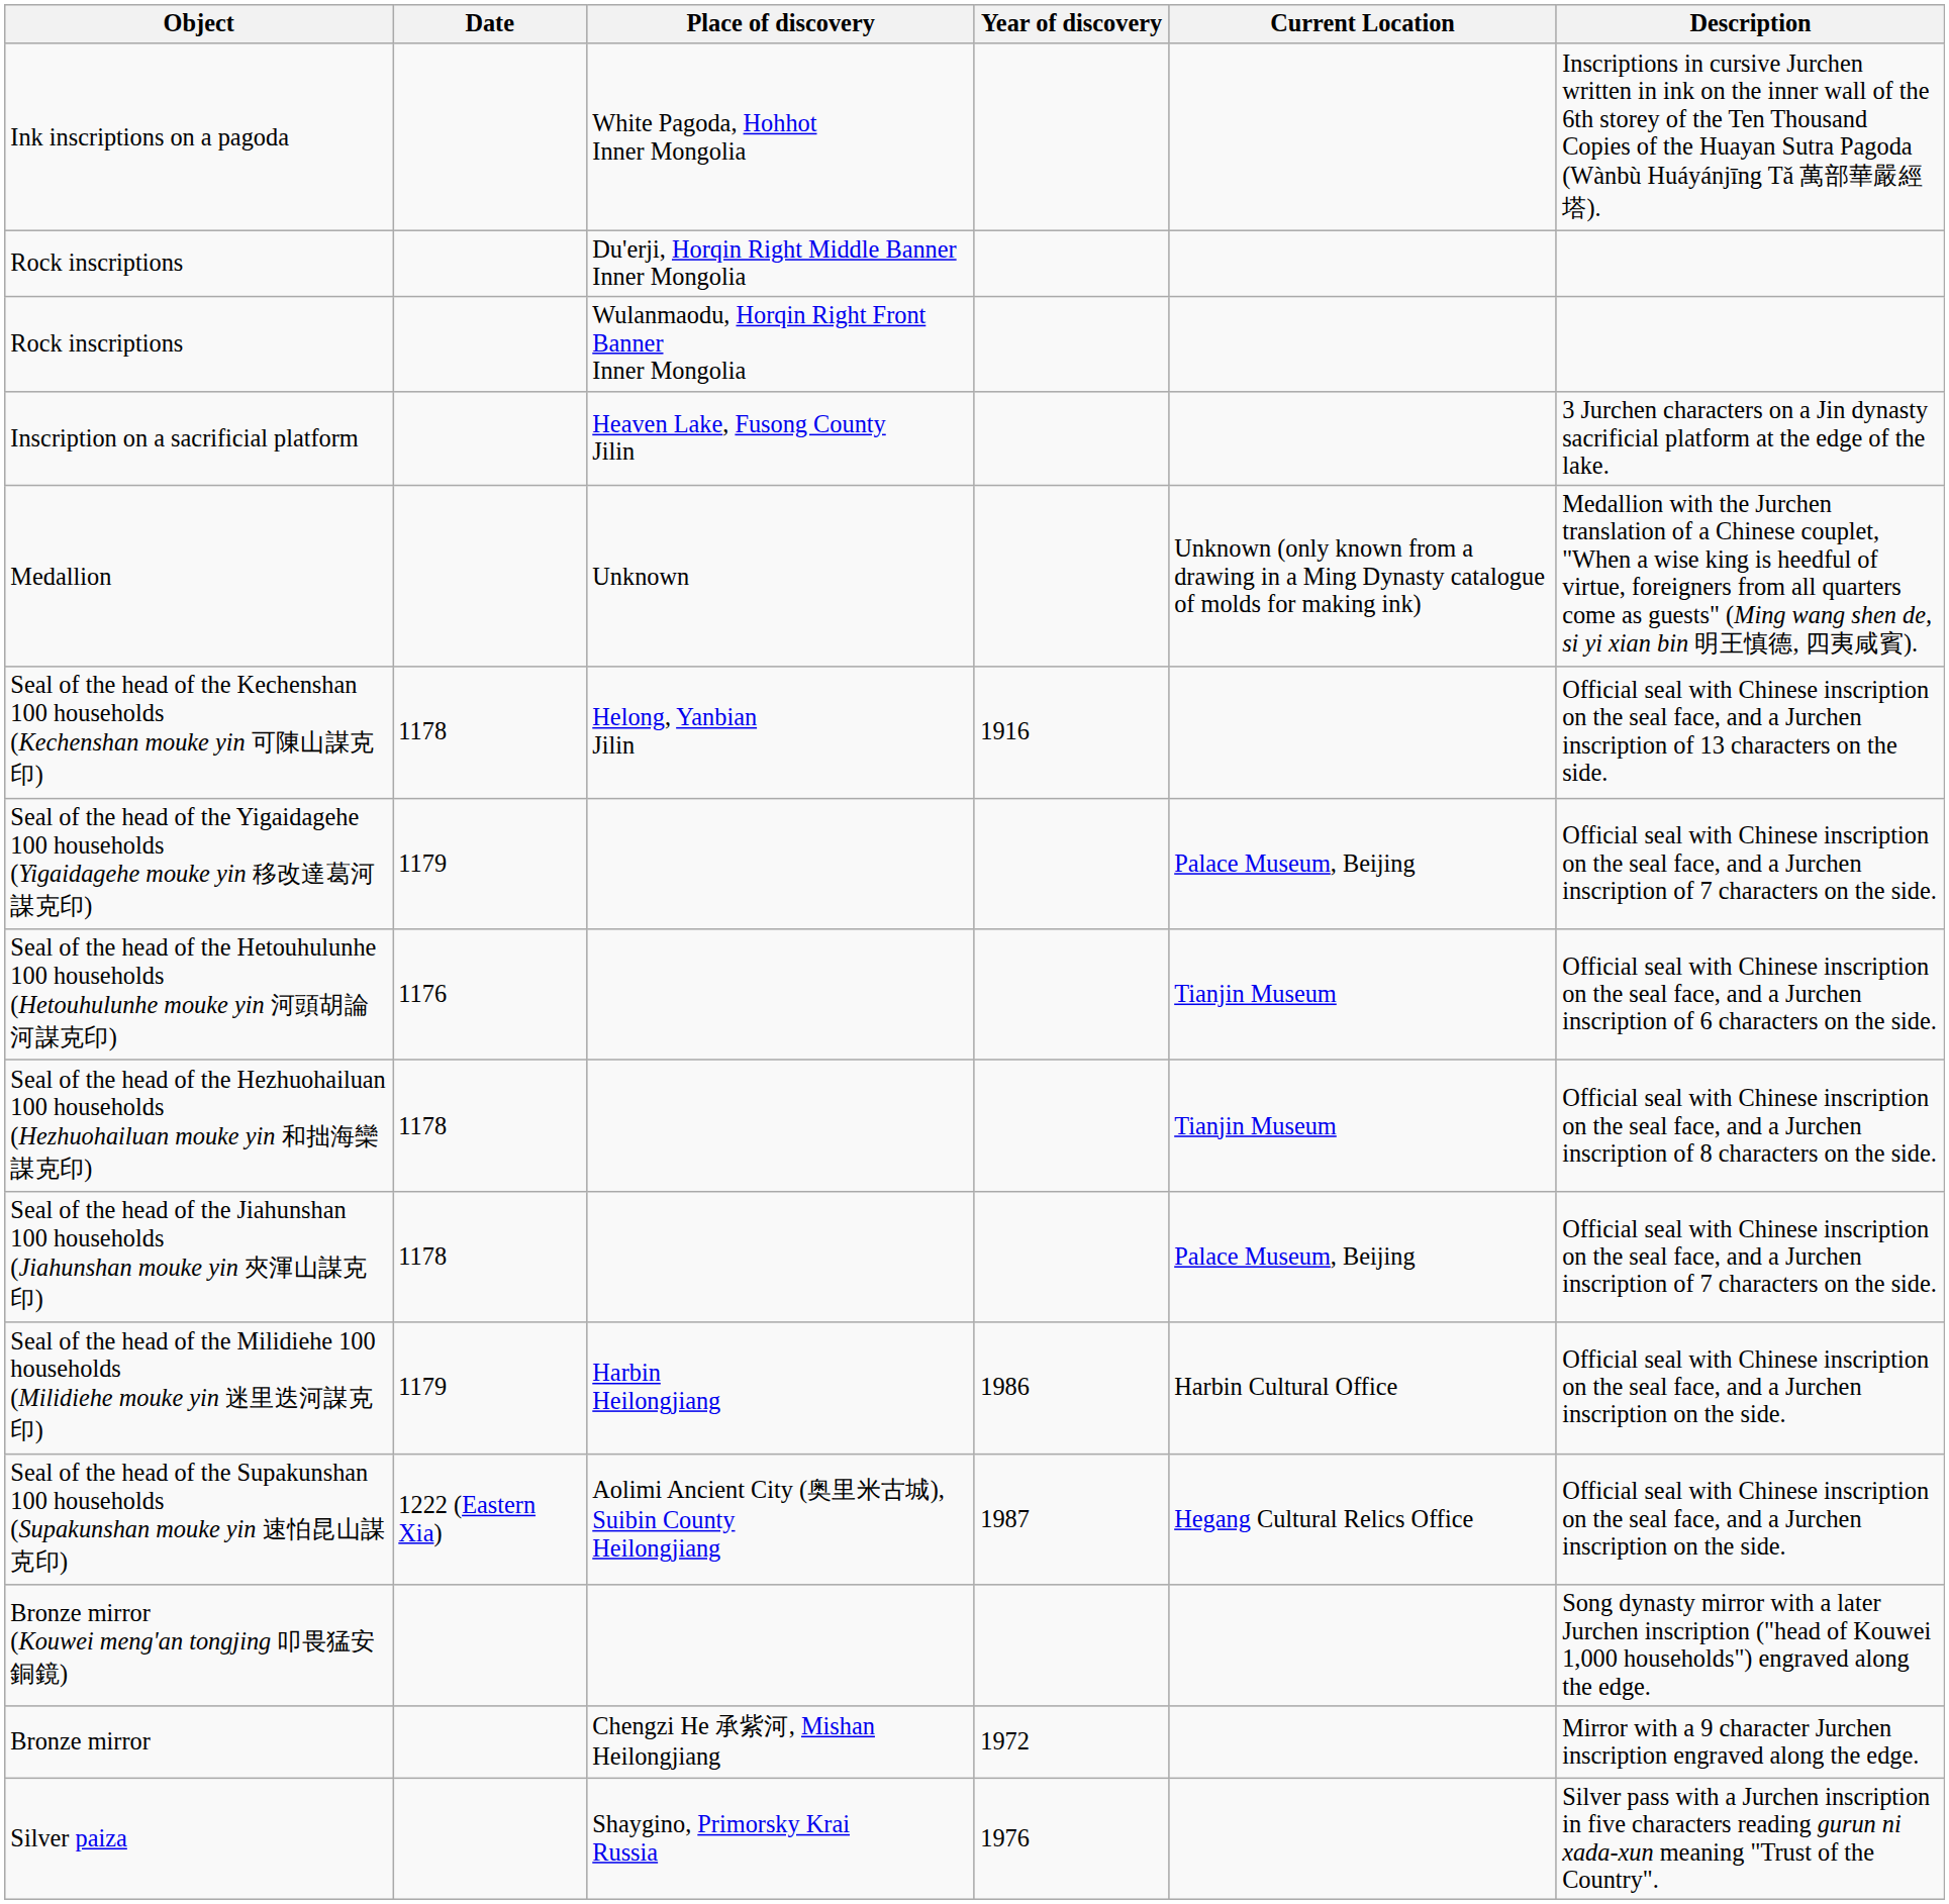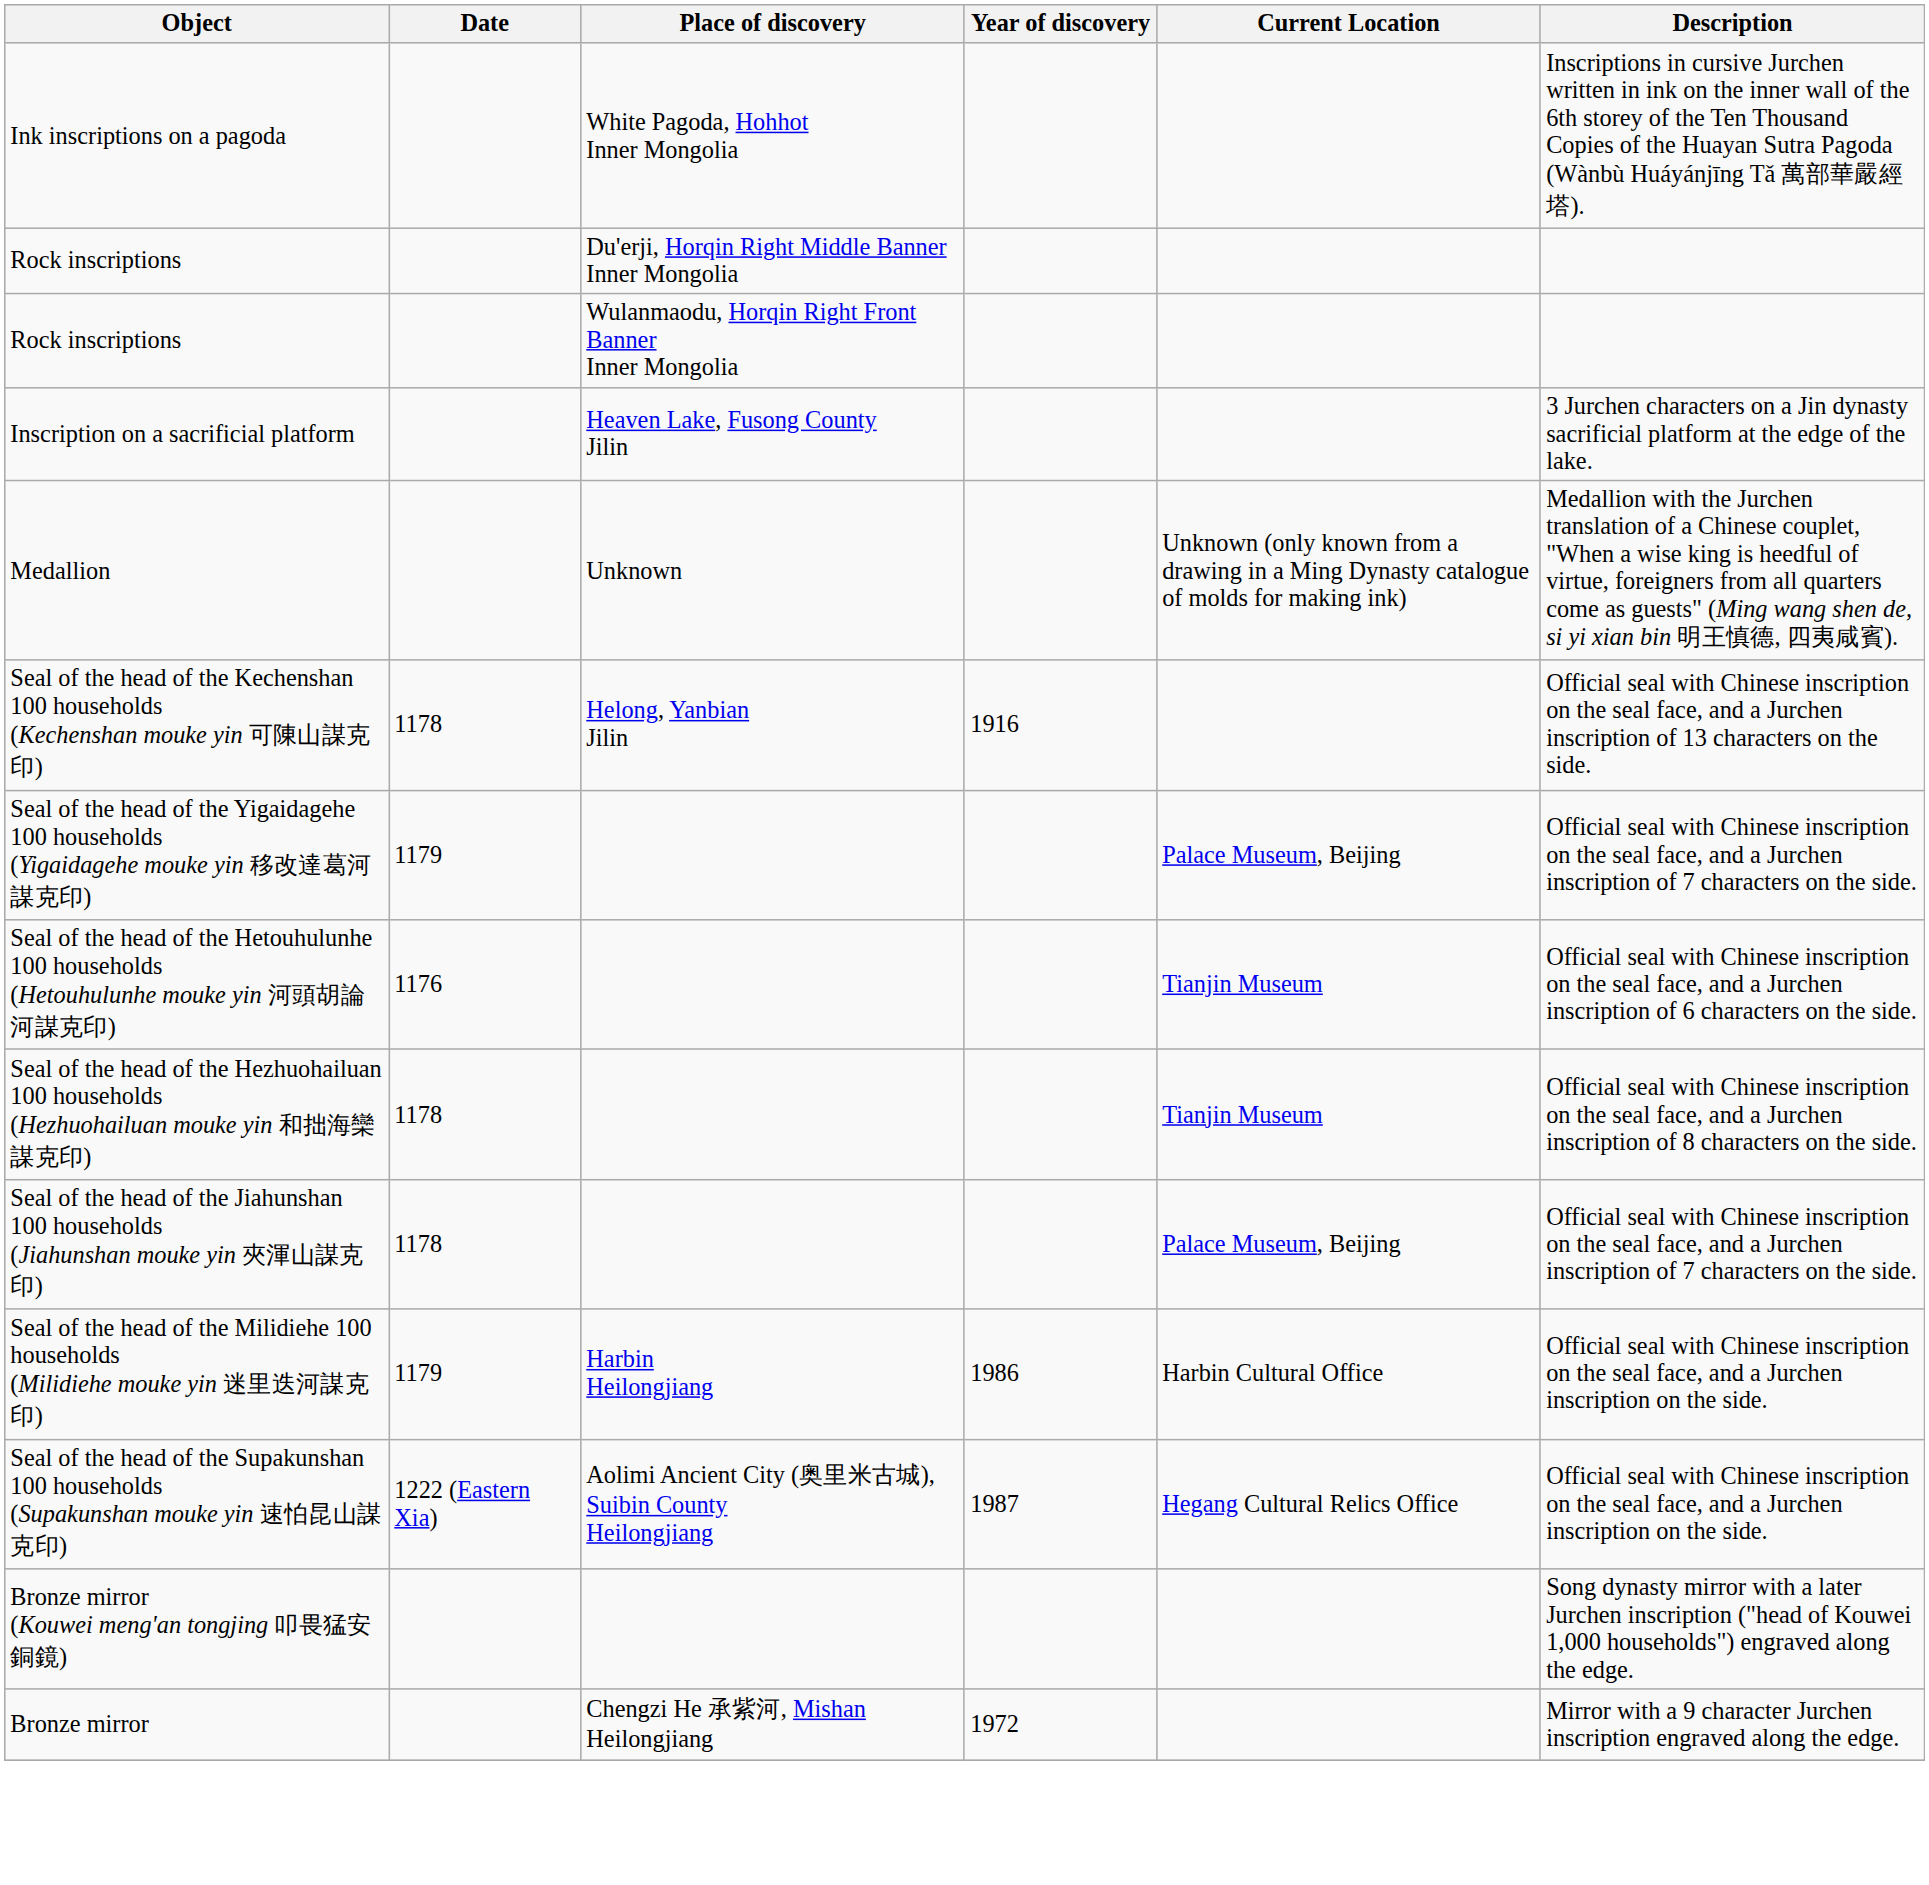 <table class="wikitable sortable" style="width: 100%">
 <tr>
 <th width="20%">Object</th>
 <th width="10%">Date</th>
 <th width="20%">Place of discovery</th>
 <th width="10%">Year of discovery</th>
 <th width="20%">Current Location</th>
 <th class="unsortable" width="20%">Description</th>
 </tr>
 <tr>
 <td>Ink inscriptions on a pagoda<br></td>
 <td></td>
 <td>White Pagoda, <a href='#'>Hohhot</a><br>Inner Mongolia<br><small></small></td>
 <td></td>
 <td></td>
 <td>Inscriptions in cursive Jurchen written in ink on the inner wall of the 6th storey of the Ten Thousand Copies of the Huayan Sutra Pagoda (Wànbù Huáyánjīng Tǎ 萬部華嚴經塔).</td>
 </tr>
 <tr>
 <td>Rock inscriptions</td>
 <td></td>
 <td>Du'erji, <a href='#'>Horqin Right Middle Banner</a><br>Inner Mongolia<br><small></small></td>
 <td></td>
 <td></td>
 <td></td>
 </tr>
 <tr>
 <td>Rock inscriptions</td>
 <td></td>
 <td>Wulanmaodu, <a href='#'>Horqin Right Front Banner</a><br>Inner Mongolia<br><small></small></td>
 <td></td>
 <td></td>
 <td></td>
 </tr>
 <tr>
 <td>Inscription on a sacrificial platform</td>
 <td></td>
 <td><a href='#'>Heaven Lake</a>, <a href='#'>Fusong County</a><br>Jilin<br><small></small></td>
 <td></td>
 <td></td>
 <td>3 Jurchen characters on a Jin dynasty sacrificial platform at the edge of the lake.</td>
 </tr>
 <tr>
 <td>Medallion</td>
 <td></td>
 <td>Unknown</td>
 <td></td>
 <td>Unknown (only known from a drawing in a Ming Dynasty catalogue of molds for making ink)</td>
 <td>Medallion with the Jurchen translation of a Chinese couplet, "When a wise king is heedful of virtue, foreigners from all quarters come as guests" (<em>Ming wang shen de, si yi xian bin</em> 明王慎德, 四夷咸賓).</td>
 </tr>
 <tr>
 <td>Seal of the head of the Kechenshan 100 households<br>(<em>Kechenshan mouke yin</em> 可陳山謀克印)</td>
 <td>1178</td>
 <td><a href='#'>Helong</a>, <a href='#'>Yanbian</a><br>Jilin<br><small></small></td>
 <td>1916</td>
 <td></td>
 <td>Official seal with Chinese inscription on the seal face, and a Jurchen inscription of 13 characters on the side.</td>
 </tr>
 <tr>
 <td>Seal of the head of the Yigaidagehe 100 households<br>(<em>Yigaidagehe mouke yin</em> 移改達葛河謀克印)</td>
 <td>1179</td>
 <td></td>
 <td></td>
 <td><a href='#'>Palace Museum</a>, Beijing</td>
 <td>Official seal with Chinese inscription on the seal face, and a Jurchen inscription of 7 characters on the side.</td>
 </tr>
 <tr>
 <td>Seal of the head of the Hetouhulunhe 100 households<br>(<em>Hetouhulunhe mouke yin</em> 河頭胡論河謀克印)</td>
 <td>1176</td>
 <td></td>
 <td></td>
 <td><a href='#'>Tianjin Museum</a></td>
 <td>Official seal with Chinese inscription on the seal face, and a Jurchen inscription of 6 characters on the side.</td>
 </tr>
 <tr>
 <td>Seal of the head of the Hezhuohailuan 100 households<br>(<em>Hezhuohailuan mouke yin</em> 和拙海欒謀克印)</td>
 <td>1178</td>
 <td></td>
 <td></td>
 <td><a href='#'>Tianjin Museum</a></td>
 <td>Official seal with Chinese inscription on the seal face, and a Jurchen inscription of 8 characters on the side.</td>
 </tr>
 <tr>
 <td>Seal of the head of the Jiahunshan 100 households<br>(<em>Jiahunshan mouke yin</em> 夾渾山謀克印)</td>
 <td>1178</td>
 <td></td>
 <td></td>
 <td><a href='#'>Palace Museum</a>, Beijing</td>
 <td>Official seal with Chinese inscription on the seal face, and a Jurchen inscription of 7 characters on the side.</td>
 </tr>
 <tr>
 <td>Seal of the head of the Milidiehe 100 households<br>(<em>Milidiehe mouke yin</em> 迷里迭河謀克印)</td>
 <td>1179</td>
 <td><a href='#'>Harbin</a><br><a href='#'>Heilongjiang</a><br><small></small></td>
 <td>1986</td>
 <td>Harbin Cultural Office</td>
 <td>Official seal with Chinese inscription on the seal face, and a Jurchen inscription on the side.</td>
 </tr>
 <tr>
 <td>Seal of the head of the Supakunshan 100 households<br>(<em>Supakunshan mouke yin</em> 速怕昆山謀克印)</td>
 <td>1222 (<a href='#'>Eastern Xia</a>)</td>
 <td>Aolimi Ancient City (奥里米古城), <a href='#'>Suibin County</a><br><a href='#'>Heilongjiang</a><br><small></small></td>
 <td>1987</td>
 <td><a href='#'>Hegang</a> Cultural Relics Office</td>
 <td>Official seal with Chinese inscription on the seal face, and a Jurchen inscription on the side.</td>
 </tr>
 <tr>
 <td>Bronze mirror<br>(<em>Kouwei meng'an tongjing</em> 叩畏猛安銅鏡)</td>
 <td></td>
 <td></td>
 <td></td>
 <td></td>
 <td>Song dynasty mirror with a later Jurchen inscription ("head of Kouwei 1,000 households") engraved along the edge.</td>
 </tr>
 <tr>
 <td>Bronze mirror</td>
 <td></td>
 <td>Chengzi He 承紫河, <a href='#'>Mishan</a><br>Heilongjiang<br><small></small></td>
 <td>1972</td>
 <td></td>
 <td>Mirror with a 9 character Jurchen inscription engraved along the edge.</td>
 </tr>
 <tr>
-<td>Silver <a href='#'>paiza</a></td>
-<td></td>
-<td>Shaygino, <a href='#'>Primorsky Krai</a><br><a href='#'>Russia</a><br><small></small></td>
-<td>1976</td>
-<td></td>
-<td>Silver pass with a Jurchen inscription in five characters reading <em>gurun ni xada-xun</em> meaning "Trust of the Country".</td>
-</tr>
-<tr>
 </tr>
 </table>
